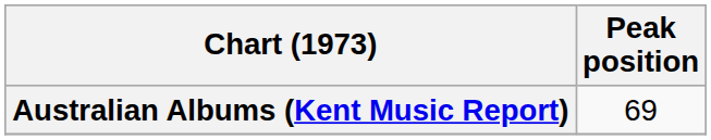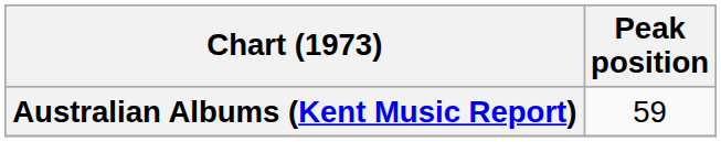 <table class="wikitable plainrowheaders sortable">
 <tr>
 <th>Chart (1973)</th>
 <th>Peak<br>position</th>
 </tr>
 <tr>
 <th scope="row">Australian Albums (<a href='#'>Kent Music Report</a>)</th>
-<td align="center">69</td>
+<td align="center">59</td>
 </tr>
 <tr>
 </tr>
 <tr>
 </tr>
 <tr>
 </tr>
 </table>
